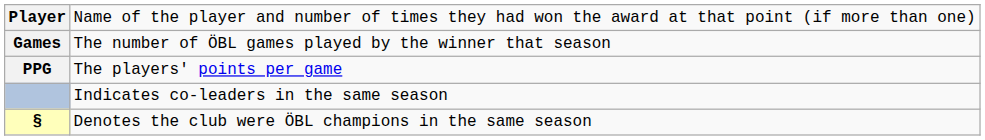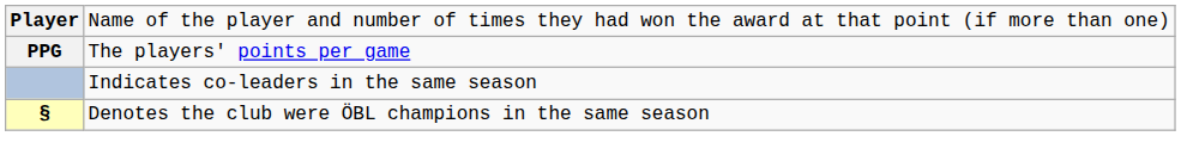 <table class="wikitable plainrowheaders">
 <tr>
 <th scope="row"><strong>Player </strong></th>
 <td>Name of the player and number of times they had won the award at that point (if more than one)</td>
-</tr>
-<tr>
-<th scope="row" style="text-align:center"><strong>Games</strong></th>
-<td>The number of ÖBL games played by the winner that season</td>
 </tr>
 <tr>
 <th scope="row" style="text-align:center"><strong>PPG</strong></th>
 <td>The players' <a href='#'>points per game</a></td>
 </tr>
 <tr>
 <th scope="row" style="text-align:center; background:#B0C4DE"></th>
 <td>Indicates co-leaders in the same season</td>
 </tr>
 <tr>
 <th scope="row" style="text-align:center; background:#ffb">§</th>
 <td>Denotes the club were ÖBL champions in the same season</td>
 </tr>
 </table>
